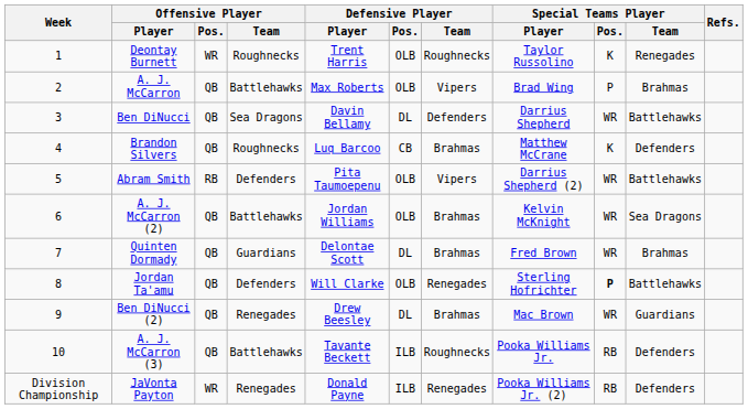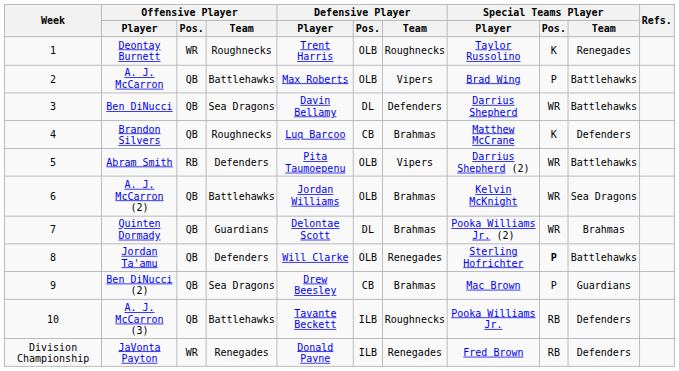 <table class="wikitable sortable" style="font-size:; text-align:center; width:">
 <tr>
 <th rowspan="2" width="">Week</th>
 <th colspan="3" width="">Offensive Player</th>
 <th colspan="3" width="">Defensive Player</th>
 <th colspan="3" width="">Special Teams Player</th>
 <th rowspan="2" width="">Refs.</th>
 </tr>
 <tr>
 <th>Player</th>
 <th>Pos.</th>
 <th>Team</th>
 <th>Player</th>
 <th>Pos.</th>
 <th>Team</th>
 <th>Player</th>
 <th>Pos.</th>
 <th>Team</th>
 </tr>
 <tr>
 <td>1</td>
 <td><a href='#'>Deontay Burnett</a></td>
 <td>WR</td>
 <td>Roughnecks</td>
 <td><a href='#'>Trent Harris</a></td>
 <td>OLB</td>
 <td>Roughnecks</td>
 <td><a href='#'>Taylor Russolino</a></td>
 <td>K</td>
 <td>Renegades</td>
 <td></td>
 </tr>
 <tr>
 <td>2</td>
 <td><a href='#'>A. J. McCarron</a></td>
 <td>QB</td>
 <td>Battlehawks</td>
 <td><a href='#'>Max Roberts</a></td>
 <td>OLB</td>
 <td>Vipers</td>
 <td><a href='#'>Brad Wing</a></td>
 <td>P</td>
-<td>Brahmas</td>
+<td>Battlehawks</td>
 <td></td>
 </tr>
 <tr>
 <td>3</td>
 <td><a href='#'>Ben DiNucci</a></td>
 <td>QB</td>
 <td>Sea Dragons</td>
 <td><a href='#'>Davin Bellamy</a></td>
 <td>DL</td>
 <td>Defenders</td>
 <td><a href='#'>Darrius Shepherd</a></td>
 <td>WR</td>
 <td>Battlehawks</td>
 <td></td>
 </tr>
 <tr>
 <td>4</td>
 <td><a href='#'>Brandon Silvers</a></td>
 <td>QB</td>
 <td>Roughnecks</td>
 <td><a href='#'>Luq Barcoo</a></td>
 <td>CB</td>
 <td>Brahmas</td>
 <td><a href='#'>Matthew McCrane</a></td>
 <td>K</td>
 <td>Defenders</td>
 <td></td>
 </tr>
 <tr>
 <td>5</td>
 <td><a href='#'>Abram Smith</a></td>
 <td>RB</td>
 <td>Defenders</td>
 <td><a href='#'>Pita Taumoepenu</a></td>
 <td>OLB</td>
 <td>Vipers</td>
 <td><a href='#'>Darrius Shepherd</a> (2)</td>
 <td>WR</td>
 <td>Battlehawks</td>
 <td></td>
 </tr>
 <tr>
 <td>6</td>
 <td><a href='#'>A. J. McCarron</a> (2)</td>
 <td>QB</td>
 <td>Battlehawks</td>
 <td><a href='#'>Jordan Williams</a></td>
 <td>OLB</td>
 <td>Brahmas</td>
 <td><a href='#'>Kelvin McKnight</a></td>
 <td>WR</td>
 <td>Sea Dragons</td>
 <td></td>
 </tr>
 <tr>
 <td>7</td>
 <td><a href='#'>Quinten Dormady</a></td>
 <td>QB</td>
 <td>Guardians</td>
 <td><a href='#'>Delontae Scott</a></td>
 <td>DL</td>
 <td>Brahmas</td>
-<td><a href='#'>Fred Brown</a></td>
+<td><a href='#'>Pooka Williams Jr.</a> (2)</td>
 <td>WR</td>
 <td>Brahmas</td>
 <td></td>
 </tr>
 <tr>
 <td>8</td>
 <td><a href='#'>Jordan Ta'amu</a></td>
 <td>QB</td>
 <td>Defenders</td>
 <td><a href='#'>Will Clarke</a></td>
 <td>OLB</td>
 <td>Renegades</td>
 <td><a href='#'>Sterling Hofrichter</a></td>
 <td><strong>P</strong></td>
 <td>Battlehawks</td>
 <td></td>
 </tr>
 <tr>
 <td>9</td>
 <td><a href='#'>Ben DiNucci</a> (2)</td>
 <td>QB</td>
-<td>Renegades</td>
+<td>Sea Dragons</td>
 <td><a href='#'>Drew Beesley</a></td>
-<td>DL</td>
+<td>CB</td>
 <td>Brahmas</td>
 <td><a href='#'>Mac Brown</a></td>
-<td>WR</td>
+<td>P</td>
 <td>Guardians</td>
 <td></td>
 </tr>
 <tr>
 <td>10</td>
 <td><a href='#'>A. J. McCarron</a> (3)</td>
 <td>QB</td>
 <td>Battlehawks</td>
 <td><a href='#'>Tavante Beckett</a></td>
 <td>ILB</td>
 <td>Roughnecks</td>
 <td><a href='#'>Pooka Williams Jr.</a></td>
 <td>RB</td>
 <td>Defenders</td>
 <td></td>
 </tr>
 <tr>
 <td>Division Championship</td>
 <td><a href='#'>JaVonta Payton</a></td>
 <td>WR</td>
 <td>Renegades</td>
 <td><a href='#'>Donald Payne</a></td>
 <td>ILB</td>
 <td>Renegades</td>
-<td><a href='#'>Pooka Williams Jr.</a> (2)</td>
+<td><a href='#'>Fred Brown</a></td>
 <td>RB</td>
 <td>Defenders</td>
 <td></td>
 </tr>
 </table>
